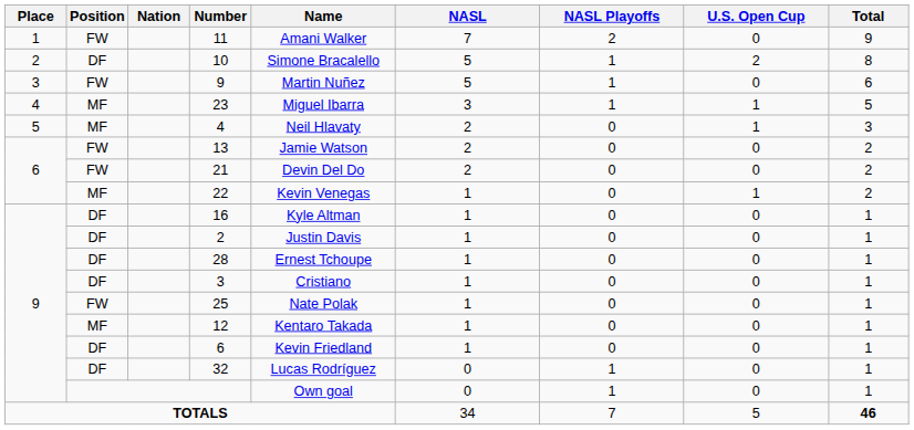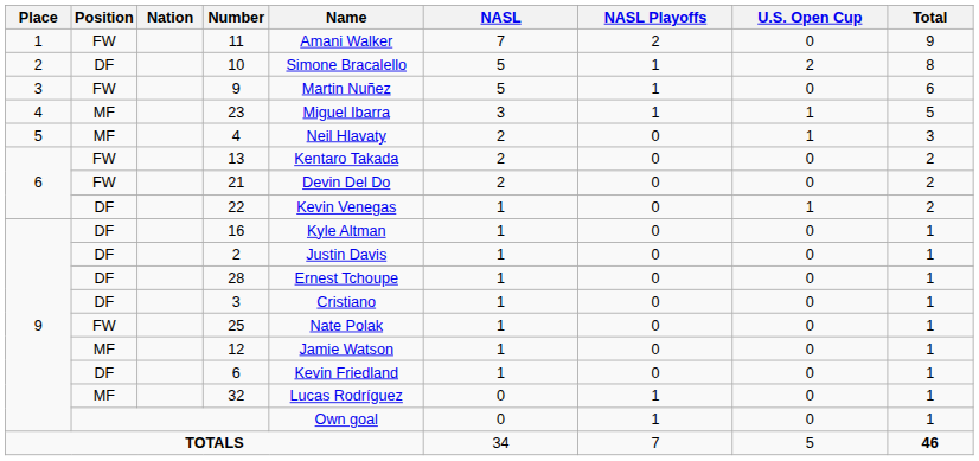 <table class="wikitable" style="font-size: 95%; text-align: center;">
 <tr>
 <th width=60>Place</th>
 <th width=60>Position</th>
 <th width=60>Nation</th>
 <th width=60>Number</th>
 <th width=150>Name</th>
 <th width=150><a href='#'>NASL</a></th>
 <th width=150><a href='#'>NASL Playoffs</a></th>
 <th width=150><a href='#'>U.S. Open Cup</a></th>
 <th width=80>Total</th>
 </tr>
 <tr>
 <td>1</td>
 <td>FW</td>
 <td></td>
 <td>11</td>
 <td><a href='#'>Amani Walker</a></td>
 <td>7</td>
 <td>2</td>
 <td>0</td>
 <td>9</td>
 </tr>
 <tr>
 <td>2</td>
 <td>DF</td>
 <td></td>
 <td>10</td>
 <td><a href='#'>Simone Bracalello</a></td>
 <td>5</td>
 <td>1</td>
 <td>2</td>
 <td>8</td>
 </tr>
 <tr>
 <td>3</td>
 <td>FW</td>
 <td></td>
 <td>9</td>
 <td><a href='#'>Martin Nuñez</a></td>
 <td>5</td>
 <td>1</td>
 <td>0</td>
 <td>6</td>
 </tr>
 <tr>
 <td>4</td>
 <td>MF</td>
 <td></td>
 <td>23</td>
 <td><a href='#'>Miguel Ibarra</a></td>
 <td>3</td>
 <td>1</td>
 <td>1</td>
 <td>5</td>
 </tr>
 <tr>
 <td>5</td>
 <td>MF</td>
 <td></td>
 <td>4</td>
 <td><a href='#'>Neil Hlavaty</a></td>
 <td>2</td>
 <td>0</td>
 <td>1</td>
 <td>3</td>
 </tr>
 <tr>
 <td rowspan="3">6</td>
 <td>FW</td>
 <td></td>
 <td>13</td>
-<td><a href='#'>Jamie Watson</a></td>
+<td><a href='#'>Kentaro Takada</a></td>
 <td>2</td>
 <td>0</td>
 <td>0</td>
 <td>2</td>
 </tr>
 <tr>
 <td>FW</td>
 <td></td>
 <td>21</td>
 <td><a href='#'>Devin Del Do</a></td>
 <td>2</td>
 <td>0</td>
 <td>0</td>
 <td>2</td>
 </tr>
 <tr>
-<td>MF</td>
+<td>DF</td>
 <td></td>
 <td>22</td>
 <td><a href='#'>Kevin Venegas</a></td>
 <td>1</td>
 <td>0</td>
 <td>1</td>
 <td>2</td>
 </tr>
 <tr>
 <td rowspan="9">9</td>
 <td>DF</td>
 <td></td>
 <td>16</td>
 <td><a href='#'>Kyle Altman</a></td>
 <td>1</td>
 <td>0</td>
 <td>0</td>
 <td>1</td>
 </tr>
 <tr>
 <td>DF</td>
 <td></td>
 <td>2</td>
 <td><a href='#'>Justin Davis</a></td>
 <td>1</td>
 <td>0</td>
 <td>0</td>
 <td>1</td>
 </tr>
 <tr>
 <td>DF</td>
 <td></td>
 <td>28</td>
 <td><a href='#'>Ernest Tchoupe</a></td>
 <td>1</td>
 <td>0</td>
 <td>0</td>
 <td>1</td>
 </tr>
 <tr>
 <td>DF</td>
 <td></td>
 <td>3</td>
 <td><a href='#'>Cristiano</a></td>
 <td>1</td>
 <td>0</td>
 <td>0</td>
 <td>1</td>
 </tr>
 <tr>
 <td>FW</td>
 <td></td>
 <td>25</td>
 <td><a href='#'>Nate Polak</a></td>
 <td>1</td>
 <td>0</td>
 <td>0</td>
 <td>1</td>
 </tr>
 <tr>
 <td>MF</td>
 <td></td>
 <td>12</td>
-<td><a href='#'>Kentaro Takada</a></td>
+<td><a href='#'>Jamie Watson</a></td>
 <td>1</td>
 <td>0</td>
 <td>0</td>
 <td>1</td>
 </tr>
 <tr>
 <td>DF</td>
 <td></td>
 <td>6</td>
 <td><a href='#'>Kevin Friedland</a></td>
 <td>1</td>
 <td>0</td>
 <td>0</td>
 <td>1</td>
 </tr>
 <tr>
-<td>DF</td>
+<td>MF</td>
 <td></td>
 <td>32</td>
 <td><a href='#'>Lucas Rodríguez</a></td>
 <td>0</td>
 <td>1</td>
 <td>0</td>
 <td>1</td>
 </tr>
 <tr>
 <td colspan="3"></td>
 <td><a href='#'>Own goal</a></td>
 <td>0</td>
 <td>1</td>
 <td>0</td>
 <td>1</td>
 </tr>
 <tr>
 <td colspan="5"><strong>TOTALS</strong></td>
 <td>34</td>
 <td>7</td>
 <td>5</td>
 <td><strong>46</strong></td>
 </tr>
 </table>
